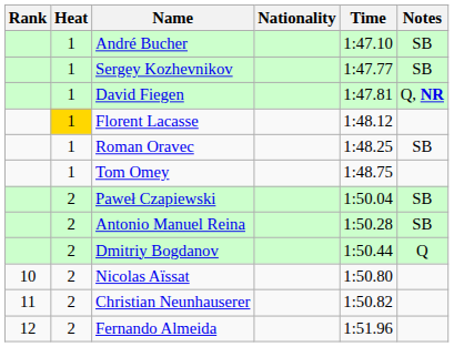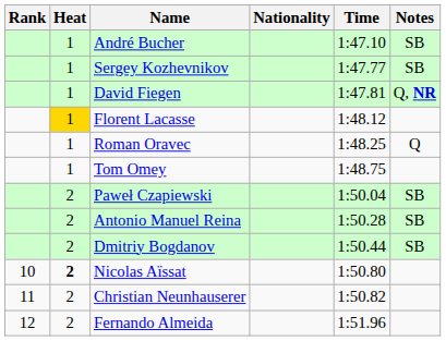 <table class="wikitable sortable" style="text-align:center">
 <tr>
 <th>Rank</th>
 <th>Heat</th>
 <th>Name</th>
 <th>Nationality</th>
 <th>Time</th>
 <th>Notes</th>
 </tr>
 <tr bgcolor=ccffcc>
 <td></td>
 <td>1</td>
 <td align="left"><a href='#'>André Bucher</a></td>
 <td align=left></td>
 <td>1:47.10</td>
 <td>SB</td>
 </tr>
 <tr bgcolor=ccffcc>
 <td></td>
 <td>1</td>
 <td align="left"><a href='#'>Sergey Kozhevnikov</a></td>
 <td align=left></td>
 <td>1:47.77</td>
 <td>SB</td>
 </tr>
 <tr bgcolor=ccffcc>
 <td></td>
 <td>1</td>
 <td align="left"><a href='#'>David Fiegen</a></td>
 <td align=left></td>
 <td>1:47.81</td>
 <td>Q, <strong><a href='#'>NR</a></strong></td>
 </tr>
 <tr>
 <td></td>
 <td style="background: gold;">1</td>
 <td align="left"><a href='#'>Florent Lacasse</a></td>
 <td align=left></td>
 <td>1:48.12</td>
 <td></td>
 </tr>
 <tr>
 <td></td>
 <td>1</td>
 <td align="left"><a href='#'>Roman Oravec</a></td>
 <td align=left></td>
 <td>1:48.25</td>
-<td>SB</td>
+<td>Q</td>
 </tr>
 <tr>
 <td></td>
 <td>1</td>
 <td align="left"><a href='#'>Tom Omey</a></td>
 <td align=left></td>
 <td>1:48.75</td>
 <td></td>
 </tr>
 <tr bgcolor=ccffcc>
 <td></td>
 <td>2</td>
 <td align="left"><a href='#'>Paweł Czapiewski</a></td>
 <td align=left></td>
 <td>1:50.04</td>
 <td>SB</td>
 </tr>
 <tr bgcolor=ccffcc>
 <td></td>
 <td>2</td>
 <td align="left"><a href='#'>Antonio Manuel Reina</a></td>
 <td align=left></td>
 <td>1:50.28</td>
 <td>SB</td>
 </tr>
 <tr bgcolor=ccffcc>
 <td></td>
 <td>2</td>
 <td align="left"><a href='#'>Dmitriy Bogdanov</a></td>
 <td align=left></td>
 <td>1:50.44</td>
-<td>Q</td>
+<td>SB</td>
 </tr>
 <tr>
 <td>10</td>
-<td>2</td>
+<td><strong>2</strong></td>
 <td align="left"><a href='#'>Nicolas Aïssat</a></td>
 <td align=left></td>
 <td>1:50.80</td>
 <td></td>
 </tr>
 <tr>
 <td>11</td>
 <td>2</td>
 <td align="left"><a href='#'>Christian Neunhauserer</a></td>
 <td align=left></td>
 <td>1:50.82</td>
 <td></td>
 </tr>
 <tr>
 <td>12</td>
 <td>2</td>
 <td align="left"><a href='#'>Fernando Almeida</a></td>
 <td align=left></td>
 <td>1:51.96</td>
 <td></td>
 </tr>
 </table>
